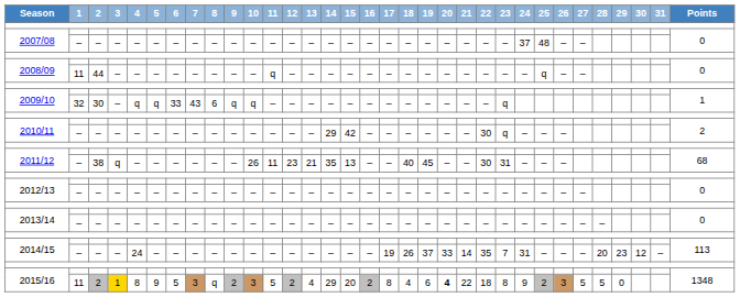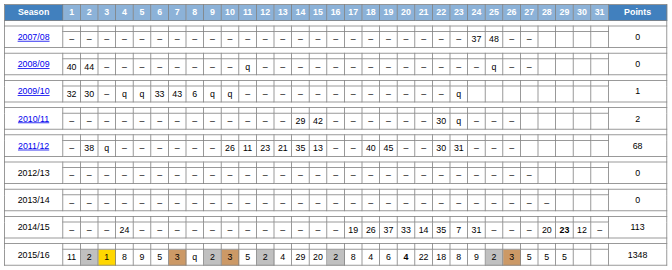 <table cellpadding="3" cellspacing="0" border="1" style="background:#ffffff; font-size:69%; line-height:13px; border:grey solid 1px; border-collapse:collapse;">
 <tr style="background:#ccc; text-align:center; color:white">
 <td style="background:#4180be;" width="65px"><strong>Season</strong></td>
 <td style="background:#8CB2D8;" width="15px"><strong>1</strong></td>
 <td style="background:#8CB2D8;" width="15px"><strong>2</strong></td>
 <td style="background:#8CB2D8;" width="15px"><strong>3</strong></td>
 <td style="background:#8CB2D8;" width="15px"><strong>4</strong></td>
 <td style="background:#8CB2D8;" width="15px"><strong>5</strong></td>
 <td style="background:#8CB2D8;" width="15px"><strong>6</strong></td>
 <td style="background:#8CB2D8;" width="15px"><strong>7</strong></td>
 <td style="background:#8CB2D8;" width="15px"><strong>8</strong></td>
 <td style="background:#8CB2D8;" width="15px"><strong>9</strong></td>
 <td style="background:#8CB2D8;" width="15px"><strong>10</strong></td>
 <td style="background:#8CB2D8;" width="15px"><strong>11</strong></td>
 <td style="background:#8CB2D8;" width="15px"><strong>12</strong></td>
 <td style="background:#8CB2D8;" width="15px"><strong>13</strong></td>
 <td style="background:#8CB2D8;" width="15px"><strong>14</strong></td>
 <td style="background:#8CB2D8;" width="15px"><strong>15</strong></td>
 <td style="background:#8CB2D8;" width="15px"><strong>16</strong></td>
 <td style="background:#8CB2D8;" width="15px"><strong>17</strong></td>
 <td style="background:#8CB2D8;" width="15px"><strong>18</strong></td>
 <td style="background:#8CB2D8;" width="15px"><strong>19</strong></td>
 <td style="background:#8CB2D8;" width="15px"><strong>20</strong></td>
 <td style="background:#8CB2D8;" width="15px"><strong>21</strong></td>
 <td style="background:#8CB2D8;" width="15px"><strong>22</strong></td>
 <td style="background:#8CB2D8;" width="15px"><strong>23</strong></td>
 <td style="background:#8CB2D8;" width="15px"><strong>24</strong></td>
 <td style="background:#8CB2D8;" width="15px"><strong>25</strong></td>
 <td style="background:#8CB2D8;" width="15px"><strong>26</strong></td>
 <td style="background:#8CB2D8;" width="15px"><strong>27</strong></td>
 <td style="background:#8CB2D8;" width="15px"><strong>28</strong></td>
 <td style="background:#8CB2D8;" width="15px"><strong>29</strong></td>
 <td style="background:#8CB2D8;" width="15px"><strong>30</strong></td>
 <td style="background:#8CB2D8;" width="15px"><strong>31</strong></td>
 <td style="background:#4180be;" width="30px"><strong>Points</strong></td>
 </tr>
 <tr>
 <td colspan=33></td>
 </tr>
 <tr align=center>
 <td rowspan=2 width=66px><a href='#'>2007/08</a></td>
 <th></th>
 <th></th>
 <th></th>
 <th></th>
 <th></th>
 <th></th>
 <th></th>
 <th></th>
 <th></th>
 <th></th>
 <th></th>
 <th></th>
 <th></th>
 <th></th>
 <th></th>
 <th></th>
 <th></th>
 <th></th>
 <th></th>
 <th></th>
 <th></th>
 <th></th>
 <th></th>
 <th></th>
 <th></th>
 <th></th>
 <th></th>
 <th></th>
 <th></th>
 <th></th>
 <th></th>
 <td rowspan=2 width=66px>0</td>
 </tr>
 <tr align=center>
 <td>–</td>
 <td>–</td>
 <td>–</td>
 <td>–</td>
 <td>–</td>
 <td>–</td>
 <td>–</td>
 <td>–</td>
 <td>–</td>
 <td>–</td>
 <td>–</td>
 <td>–</td>
 <td>–</td>
 <td>–</td>
 <td>–</td>
 <td>–</td>
 <td>–</td>
 <td>–</td>
 <td>–</td>
 <td>–</td>
 <td>–</td>
 <td>–</td>
 <td>–</td>
 <td>37</td>
 <td>48</td>
 <td>–</td>
 <td>–</td>
 <th></th>
 <th></th>
 <th></th>
 <th></th>
 </tr>
 <tr>
 <td colspan=33></td>
 </tr>
 <tr align=center>
 <td rowspan=2 width=66px><a href='#'>2008/09</a></td>
 <th></th>
 <th></th>
 <th></th>
 <th></th>
 <th></th>
 <th></th>
 <th></th>
 <th></th>
 <th></th>
 <th></th>
 <th></th>
 <th></th>
 <th></th>
 <th></th>
 <th></th>
 <th></th>
 <th></th>
 <th></th>
 <th></th>
 <th></th>
 <th></th>
 <th></th>
 <th></th>
 <th></th>
 <th></th>
 <th></th>
 <th></th>
 <th></th>
 <th></th>
 <th></th>
 <th></th>
 <td rowspan=2 width=66px>0</td>
 </tr>
 <tr align=center>
-<td>11</td>
+<td>40</td>
 <td>44</td>
 <td>–</td>
 <td>–</td>
 <td>–</td>
 <td>–</td>
 <td>–</td>
 <td>–</td>
 <td>–</td>
 <td>–</td>
 <td>q</td>
 <td>–</td>
 <td>–</td>
 <td>–</td>
 <td>–</td>
 <td>–</td>
 <td>–</td>
 <td>–</td>
 <td>–</td>
 <td>–</td>
 <td>–</td>
 <td>–</td>
 <td>–</td>
 <td>–</td>
 <td>q</td>
 <td>–</td>
 <td>–</td>
 <th></th>
 <th></th>
 <th></th>
 <th></th>
 </tr>
 <tr>
 <td colspan=33></td>
 </tr>
 <tr align=center>
 <td rowspan=2 width=66px><a href='#'>2009/10</a></td>
 <th></th>
 <th></th>
 <th></th>
 <th></th>
 <th></th>
 <th></th>
 <th></th>
 <th></th>
 <th></th>
 <th></th>
 <th></th>
 <th></th>
 <th></th>
 <th></th>
 <th></th>
 <th></th>
 <th></th>
 <th></th>
 <th></th>
 <th></th>
 <th></th>
 <th></th>
 <th></th>
 <th></th>
 <th></th>
 <th></th>
 <th></th>
 <th></th>
 <th></th>
 <th></th>
 <th></th>
 <td rowspan=2 width=66px>1</td>
 </tr>
 <tr align=center>
 <td>32</td>
 <td>30</td>
 <td>–</td>
 <td>q</td>
 <td>q</td>
 <td>33</td>
 <td>43</td>
 <td>6</td>
 <td>q</td>
 <td>q</td>
 <td>–</td>
 <td>–</td>
 <td>–</td>
 <td>–</td>
 <td>–</td>
 <td>–</td>
 <td>–</td>
 <td>–</td>
 <td>–</td>
 <td>–</td>
 <td>–</td>
 <td>–</td>
 <td>q</td>
 <th></th>
 <th></th>
 <th></th>
 <th></th>
 <th></th>
 <th></th>
 <th></th>
 <th></th>
 </tr>
 <tr>
 <td colspan=33></td>
 </tr>
 <tr align=center>
 <td rowspan=2 width=66px><a href='#'>2010/11</a></td>
 <th></th>
 <th></th>
 <th></th>
 <th></th>
 <th></th>
 <th></th>
 <th></th>
 <th></th>
 <th></th>
 <th></th>
 <th></th>
 <th></th>
 <th></th>
 <th></th>
 <th></th>
 <th></th>
 <th></th>
 <th></th>
 <th></th>
 <th></th>
 <th></th>
 <th></th>
 <th></th>
 <th></th>
 <th></th>
 <th></th>
 <th></th>
 <th></th>
 <th></th>
 <th></th>
 <th></th>
 <td rowspan=2 width=66px>2</td>
 </tr>
 <tr align=center>
 <td>–</td>
 <td>–</td>
 <td>–</td>
 <td>–</td>
 <td>–</td>
 <td>–</td>
 <td>–</td>
 <td>–</td>
 <td>–</td>
 <td>–</td>
 <td>–</td>
 <td>–</td>
 <td>–</td>
 <td>29</td>
 <td>42</td>
 <td>–</td>
 <td>–</td>
 <td>–</td>
 <td>–</td>
 <td>–</td>
 <td>–</td>
 <td>30</td>
 <td>q</td>
 <td>–</td>
 <td>–</td>
 <td>–</td>
 <th></th>
 <th></th>
 <th></th>
 <th></th>
 <th></th>
 </tr>
 <tr>
 <td colspan=33></td>
 </tr>
 <tr align=center>
 <td rowspan=2 width=66px><a href='#'>2011/12</a></td>
 <th></th>
 <th></th>
 <th></th>
 <th></th>
 <th></th>
 <th></th>
 <th></th>
 <th></th>
 <th></th>
 <th></th>
 <th></th>
 <th></th>
 <th></th>
 <th></th>
 <th></th>
 <th></th>
 <th></th>
 <th></th>
 <th></th>
 <th></th>
 <th></th>
 <th></th>
 <th></th>
 <th></th>
 <th></th>
 <th></th>
 <th></th>
 <th></th>
 <th></th>
 <th></th>
 <th></th>
 <td rowspan=2 width=66px>68</td>
 </tr>
 <tr align=center>
 <td>–</td>
 <td>38</td>
 <td>q</td>
 <td>–</td>
 <td>–</td>
 <td>–</td>
 <td>–</td>
 <td>–</td>
 <td>–</td>
 <td>26</td>
 <td>11</td>
 <td>23</td>
 <td>21</td>
 <td>35</td>
 <td>13</td>
 <td>–</td>
 <td>–</td>
 <td>40</td>
 <td>45</td>
 <td>–</td>
 <td>–</td>
 <td>30</td>
 <td>31</td>
 <td>–</td>
 <td>–</td>
 <td>–</td>
 <th></th>
 <th></th>
 <th></th>
 <th></th>
 <th></th>
 </tr>
 <tr>
 <td colspan=33></td>
 </tr>
 <tr align=center>
 <td rowspan=2 width=66px>2012/13</td>
 <th></th>
 <th></th>
 <th></th>
 <th></th>
 <th></th>
 <th></th>
 <th></th>
 <th></th>
 <th></th>
 <th></th>
 <th></th>
 <th></th>
 <th></th>
 <th></th>
 <th></th>
 <th></th>
 <th></th>
 <th></th>
 <th></th>
 <th></th>
 <th></th>
 <th></th>
 <th></th>
 <th></th>
 <th></th>
 <th></th>
 <th></th>
 <th></th>
 <th></th>
 <th></th>
 <th></th>
 <td rowspan=2 width=66px>0</td>
 </tr>
 <tr align=center>
 <td>–</td>
 <td>–</td>
 <td>–</td>
 <td>–</td>
 <td>–</td>
 <td>–</td>
 <td>–</td>
 <td>–</td>
 <td>–</td>
 <td>–</td>
 <td>–</td>
 <td>–</td>
 <td>–</td>
 <td>–</td>
 <td>–</td>
 <td>–</td>
 <td>–</td>
 <td>–</td>
 <td>–</td>
 <td>–</td>
 <td>–</td>
 <td>–</td>
 <td>–</td>
 <td>–</td>
 <td>–</td>
 <td>–</td>
 <td>–</td>
 <th></th>
 <th></th>
 <th></th>
 <th></th>
 </tr>
 <tr>
 <td colspan=33></td>
 </tr>
 <tr align=center>
 <td rowspan=2 width=66px>2013/14</td>
 <th></th>
 <th></th>
 <th></th>
 <th></th>
 <th></th>
 <th></th>
 <th></th>
 <th></th>
 <th></th>
 <th></th>
 <th></th>
 <th></th>
 <th></th>
 <th></th>
 <th></th>
 <th></th>
 <th></th>
 <th></th>
 <th></th>
 <th></th>
 <th></th>
 <th></th>
 <th></th>
 <th></th>
 <th></th>
 <th></th>
 <th></th>
 <th></th>
 <th></th>
 <th></th>
 <th></th>
 <td rowspan=2 width=66px>0</td>
 </tr>
 <tr align=center>
 <td>–</td>
 <td>–</td>
 <td>–</td>
 <td>–</td>
 <td>–</td>
 <td>–</td>
 <td>–</td>
 <td>–</td>
 <td>–</td>
 <td>–</td>
 <td>–</td>
 <td>–</td>
 <td>–</td>
 <td>–</td>
 <td>–</td>
 <td>–</td>
 <td>–</td>
 <td>–</td>
 <td>–</td>
 <td>–</td>
 <td>–</td>
 <td>–</td>
 <td>–</td>
 <td>–</td>
 <td>–</td>
 <td>–</td>
 <td>–</td>
 <td>–</td>
 <th></th>
 <th></th>
 <th></th>
 </tr>
 <tr>
 <td colspan=33></td>
 </tr>
 <tr align=center>
 <td rowspan=2 width=66px>2014/15</td>
 <th></th>
 <th></th>
 <th></th>
 <th></th>
 <th></th>
 <th></th>
 <th></th>
 <th></th>
 <th></th>
 <th></th>
 <th></th>
 <th></th>
 <th></th>
 <th></th>
 <th></th>
 <th></th>
 <th></th>
 <th></th>
 <th></th>
 <th></th>
 <th></th>
 <th></th>
 <th></th>
 <th></th>
 <th></th>
 <th></th>
 <th></th>
 <th></th>
 <th></th>
 <th></th>
 <th></th>
 <td rowspan=2 width=66px>113</td>
 </tr>
 <tr align=center>
 <td>–</td>
 <td>–</td>
 <td>–</td>
 <td>24</td>
 <td>–</td>
 <td>–</td>
 <td>–</td>
 <td>–</td>
 <td>–</td>
 <td>–</td>
 <td>–</td>
 <td>–</td>
 <td>–</td>
 <td>–</td>
 <td>–</td>
 <td>–</td>
 <td>19</td>
 <td>26</td>
 <td>37</td>
 <td>33</td>
 <td>14</td>
 <td>35</td>
 <td>7</td>
 <td>31</td>
 <td>–</td>
 <td>–</td>
 <td>–</td>
 <td>20</td>
-<td>23</td>
+<td><strong>23</strong></td>
 <td>12</td>
 <td>–</td>
 </tr>
 <tr>
 <td colspan=33></td>
 </tr>
 <tr align=center>
 <td rowspan=2 width=66px>2015/16</td>
 <th></th>
 <th></th>
 <th></th>
 <th></th>
 <th></th>
 <th></th>
 <th></th>
 <th></th>
 <th></th>
 <th></th>
 <th></th>
 <th></th>
 <th></th>
 <th></th>
 <th></th>
 <th></th>
 <th></th>
 <th></th>
 <th></th>
 <th></th>
 <th></th>
 <th></th>
 <th></th>
 <th></th>
 <th></th>
 <th></th>
 <th></th>
 <th></th>
 <th></th>
 <th></th>
 <th></th>
 <td rowspan=2 width=66px>1348</td>
 </tr>
 <tr align=center>
 <td>11</td>
 <td bgcolor=silver>2</td>
 <td bgcolor=gold>1</td>
 <td>8</td>
 <td>9</td>
 <td>5</td>
 <td bgcolor=CC9966>3</td>
 <td>q</td>
 <td bgcolor=silver>2</td>
 <td bgcolor=CC9966>3</td>
 <td>5</td>
 <td bgcolor=silver>2</td>
 <td>4</td>
 <td>29</td>
 <td>20</td>
 <td bgcolor=silver>2</td>
 <td>8</td>
 <td>4</td>
 <td>6</td>
 <td><strong>4</strong></td>
 <td>22</td>
 <td>18</td>
 <td>8</td>
 <td>9</td>
 <td bgcolor=silver>2</td>
 <td bgcolor=CC9966>3</td>
 <td>5</td>
 <td>5</td>
-<td>0</td>
+<td>5</td>
 <td></td>
 <td></td>
 </tr>
 </table>
